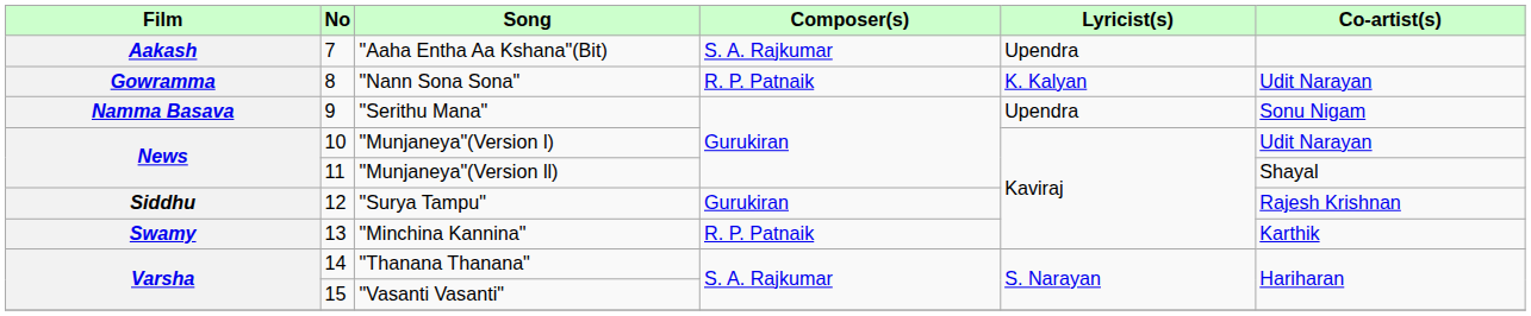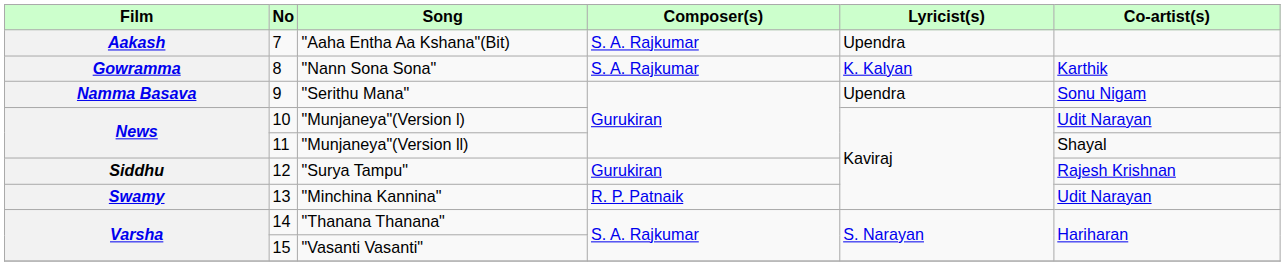 <table class="wikitable plainrowheaders" width="100%" textcolor:#000;">
 <tr style="background:#cfc; text-align:center;">
 <td scope="col" width=21%><strong>Film</strong></td>
 <td><strong>No</strong></td>
 <td scope="col" width=23%><strong>Song</strong></td>
 <td scope="col" width=20%><strong>Composer(s)</strong></td>
 <td scope="col" width=17%><strong>Lyricist(s)</strong></td>
 <td scope="col" width=18%><strong>Co-artist(s)</strong></td>
 </tr>
 <tr>
 <th><a href='#'><em>Aakash</em></a></th>
 <td>7</td>
 <td>"Aaha Entha Aa Kshana"(Bit)</td>
 <td><a href='#'>S. A. Rajkumar</a></td>
 <td>Upendra</td>
 <td></td>
 </tr>
 <tr>
 <th><em><a href='#'>Gowramma</a></em></th>
 <td>8</td>
 <td>"Nann Sona Sona"</td>
-<td><a href='#'>R. P. Patnaik</a></td>
+<td><a href='#'>S. A. Rajkumar</a></td>
 <td><a href='#'>K. Kalyan</a></td>
-<td><a href='#'>Udit Narayan</a></td>
+<td><a href='#'>Karthik</a></td>
 </tr>
 <tr>
 <th><em><a href='#'>Namma Basava</a></em></th>
 <td>9</td>
 <td>"Serithu Mana"</td>
 <td rowspan="3"><a href='#'>Gurukiran</a></td>
 <td>Upendra</td>
 <td><a href='#'>Sonu Nigam</a></td>
 </tr>
 <tr>
 <th rowspan="2"><em><a href='#'>News</a></em></th>
 <td>10</td>
 <td>"Munjaneya"(Version l)</td>
 <td rowspan="4">Kaviraj</td>
 <td><a href='#'>Udit Narayan</a></td>
 </tr>
 <tr>
 <td>11</td>
 <td>"Munjaneya"(Version ll)</td>
 <td>Shayal</td>
 </tr>
 <tr>
 <th><em>Siddhu</em></th>
 <td>12</td>
 <td>"Surya Tampu"</td>
 <td><a href='#'>Gurukiran</a></td>
 <td><a href='#'>Rajesh Krishnan</a></td>
 </tr>
 <tr>
 <th><em><a href='#'>Swamy</a></em></th>
 <td>13</td>
 <td>"Minchina Kannina"</td>
 <td><a href='#'>R. P. Patnaik</a></td>
-<td><a href='#'>Karthik</a></td>
+<td><a href='#'>Udit Narayan</a></td>
 </tr>
 <tr>
 <th rowspan="2"><em><a href='#'>Varsha</a></em></th>
 <td>14</td>
 <td>"Thanana Thanana"</td>
 <td rowspan="2"><a href='#'>S. A. Rajkumar</a></td>
 <td rowspan="2"><a href='#'>S. Narayan</a></td>
 <td rowspan="2"><a href='#'>Hariharan</a></td>
 </tr>
 <tr>
 <td>15</td>
 <td>"Vasanti Vasanti"</td>
 </tr>
 <tr>
 </tr>
 </table>
